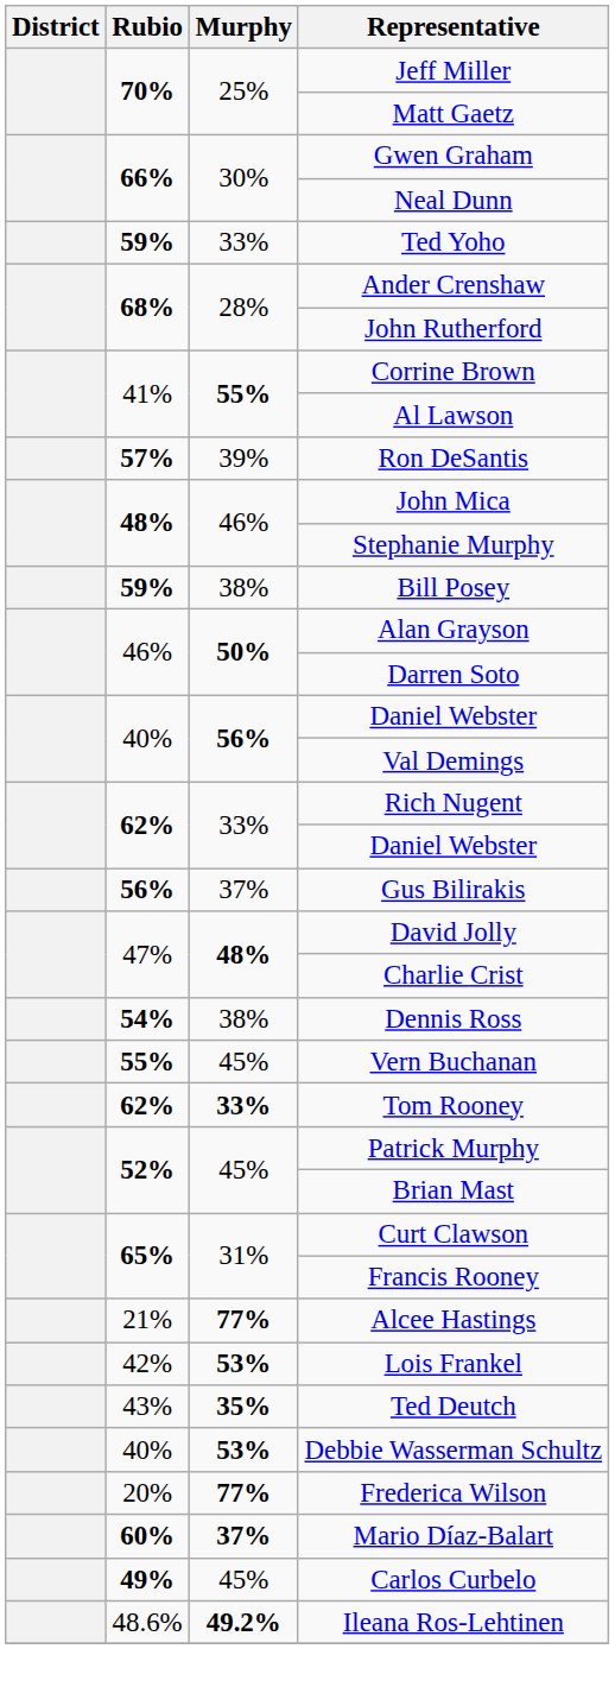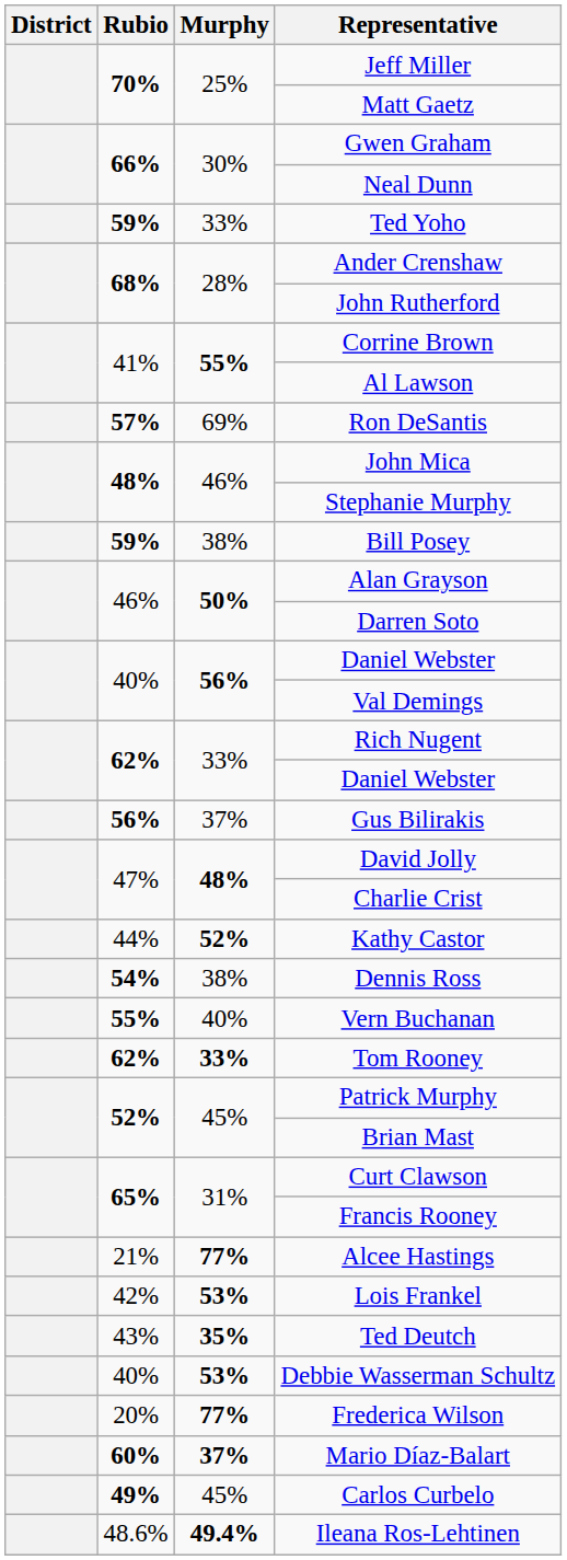 <table class=wikitable>
 <tr>
 <th>District</th>
 <th>Rubio</th>
 <th>Murphy</th>
 <th>Representative</th>
 </tr>
 <tr align=center>
 <th rowspan=2 ></th>
 <td rowspan=2><strong>70%</strong></td>
 <td rowspan=2>25%</td>
 <td><a href='#'>Jeff Miller</a></td>
 </tr>
 <tr align=center>
 <td><a href='#'>Matt Gaetz</a></td>
 </tr>
 <tr align=center>
 <th rowspan=2 ></th>
 <td rowspan=2><strong>66%</strong></td>
 <td rowspan=2>30%</td>
 <td><a href='#'>Gwen Graham</a></td>
 </tr>
 <tr align=center>
 <td><a href='#'>Neal Dunn</a></td>
 </tr>
 <tr align=center>
 <th></th>
 <td><strong>59%</strong></td>
 <td>33%</td>
 <td><a href='#'>Ted Yoho</a></td>
 </tr>
 <tr align=center>
 <th rowspan=2 ></th>
 <td rowspan=2><strong>68%</strong></td>
 <td rowspan=2>28%</td>
 <td><a href='#'>Ander Crenshaw</a></td>
 </tr>
 <tr align=center>
 <td><a href='#'>John Rutherford</a></td>
 </tr>
 <tr align=center>
 <th rowspan=2 ></th>
 <td rowspan=2>41%</td>
 <td rowspan=2><strong>55%</strong></td>
 <td><a href='#'>Corrine Brown</a></td>
 </tr>
 <tr align=center>
 <td><a href='#'>Al Lawson</a></td>
 </tr>
 <tr align=center>
 <th></th>
 <td><strong>57%</strong></td>
-<td>39%</td>
+<td>69%</td>
 <td><a href='#'>Ron DeSantis</a></td>
 </tr>
 <tr align=center>
 <th rowspan=2 ></th>
 <td rowspan=2><strong>48%</strong></td>
 <td rowspan=2>46%</td>
 <td><a href='#'>John Mica</a></td>
 </tr>
 <tr align=center>
 <td><a href='#'>Stephanie Murphy</a></td>
 </tr>
 <tr align=center>
 <th></th>
 <td><strong>59%</strong></td>
 <td>38%</td>
 <td><a href='#'>Bill Posey</a></td>
 </tr>
 <tr align=center>
 <th rowspan=2 ></th>
 <td rowspan=2>46%</td>
 <td rowspan=2><strong>50%</strong></td>
 <td><a href='#'>Alan Grayson</a></td>
 </tr>
 <tr align=center>
 <td><a href='#'>Darren Soto</a></td>
 </tr>
 <tr align=center>
 <th rowspan=2 ></th>
 <td rowspan=2>40%</td>
 <td rowspan=2><strong>56%</strong></td>
 <td><a href='#'>Daniel Webster</a></td>
 </tr>
 <tr align=center>
 <td><a href='#'>Val Demings</a></td>
 </tr>
 <tr align=center>
 <th rowspan=2 ></th>
 <td rowspan=2><strong>62%</strong></td>
 <td rowspan=2>33%</td>
 <td><a href='#'>Rich Nugent</a></td>
 </tr>
 <tr align=center>
 <td><a href='#'>Daniel Webster</a></td>
 </tr>
 <tr align=center>
 <th></th>
 <td><strong>56%</strong></td>
 <td>37%</td>
 <td><a href='#'>Gus Bilirakis</a></td>
 </tr>
 <tr align=center>
 <th rowspan=2 ></th>
 <td rowspan=2>47%</td>
 <td rowspan=2><strong>48%</strong></td>
 <td><a href='#'>David Jolly</a></td>
 </tr>
 <tr align=center>
 <td><a href='#'>Charlie Crist</a></td>
 </tr>
 <tr align=center>
 <th></th>
+<td>44%</td>
+<td><strong>52%</strong></td>
+<td><a href='#'>Kathy Castor</a></td>
+</tr>
+<tr align=center>
+<th></th>
 <td><strong>54%</strong></td>
 <td>38%</td>
 <td><a href='#'>Dennis Ross</a></td>
 </tr>
 <tr align=center>
 <th></th>
 <td><strong>55%</strong></td>
-<td>45%</td>
+<td>40%</td>
 <td><a href='#'>Vern Buchanan</a></td>
 </tr>
 <tr align=center>
 <th></th>
 <td><strong>62%</strong></td>
 <td><strong>33%</strong></td>
 <td><a href='#'>Tom Rooney</a></td>
 </tr>
 <tr align=center>
 <th rowspan=2 ></th>
 <td rowspan=2><strong>52%</strong></td>
 <td rowspan=2>45%</td>
 <td><a href='#'>Patrick Murphy</a></td>
 </tr>
 <tr align=center>
 <td><a href='#'>Brian Mast</a></td>
 </tr>
 <tr align=center>
 <th rowspan=2 ></th>
 <td rowspan=2><strong>65%</strong></td>
 <td rowspan=2>31%</td>
 <td><a href='#'>Curt Clawson</a></td>
 </tr>
 <tr align=center>
 <td><a href='#'>Francis Rooney</a></td>
 </tr>
 <tr align=center>
 <th></th>
 <td>21%</td>
 <td><strong>77%</strong></td>
 <td><a href='#'>Alcee Hastings</a></td>
 </tr>
 <tr align=center>
 <th></th>
 <td>42%</td>
 <td><strong>53%</strong></td>
 <td><a href='#'>Lois Frankel</a></td>
 </tr>
 <tr align=center>
 <th></th>
 <td>43%</td>
 <td><strong>35%</strong></td>
 <td><a href='#'>Ted Deutch</a></td>
 </tr>
 <tr align=center>
 <th></th>
 <td>40%</td>
 <td><strong>53%</strong></td>
 <td><a href='#'>Debbie Wasserman Schultz</a></td>
 </tr>
 <tr align=center>
 <th></th>
 <td>20%</td>
 <td><strong>77%</strong></td>
 <td><a href='#'>Frederica Wilson</a></td>
 </tr>
 <tr align=center>
 <th></th>
 <td><strong>60%</strong></td>
 <td><strong>37%</strong></td>
 <td><a href='#'>Mario Díaz-Balart</a></td>
 </tr>
 <tr align=center>
 <th></th>
 <td><strong>49%</strong></td>
 <td>45%</td>
 <td><a href='#'>Carlos Curbelo</a></td>
 </tr>
 <tr align=center>
 <th></th>
 <td>48.6%</td>
-<td><strong>49.2%</strong></td>
+<td><strong>49.4%</strong></td>
 <td><a href='#'>Ileana Ros-Lehtinen</a></td>
 </tr>
 <tr align=center>
 </tr>
 </table>
